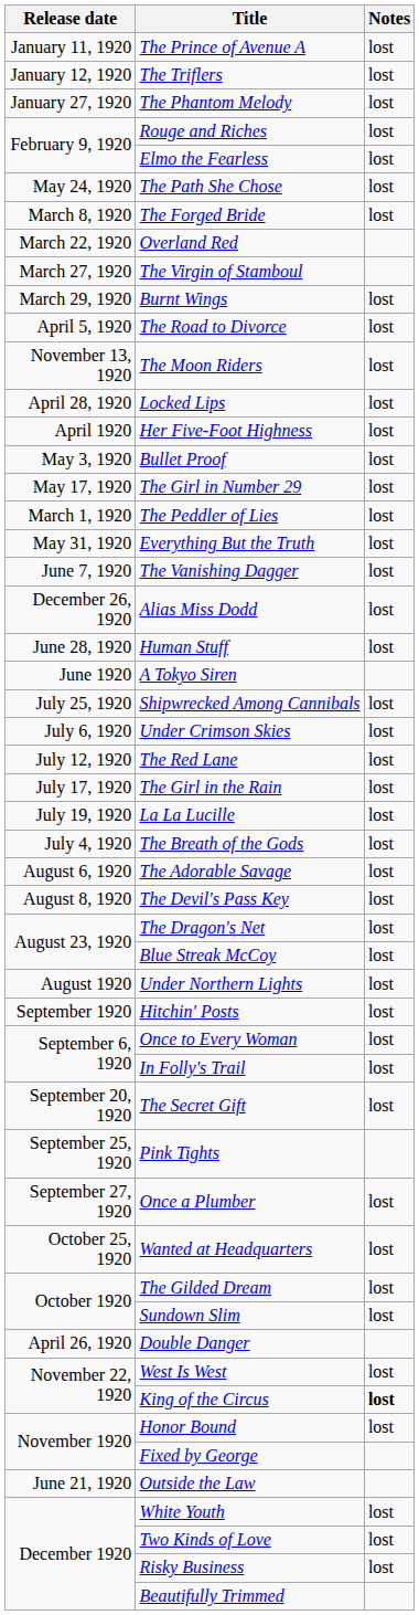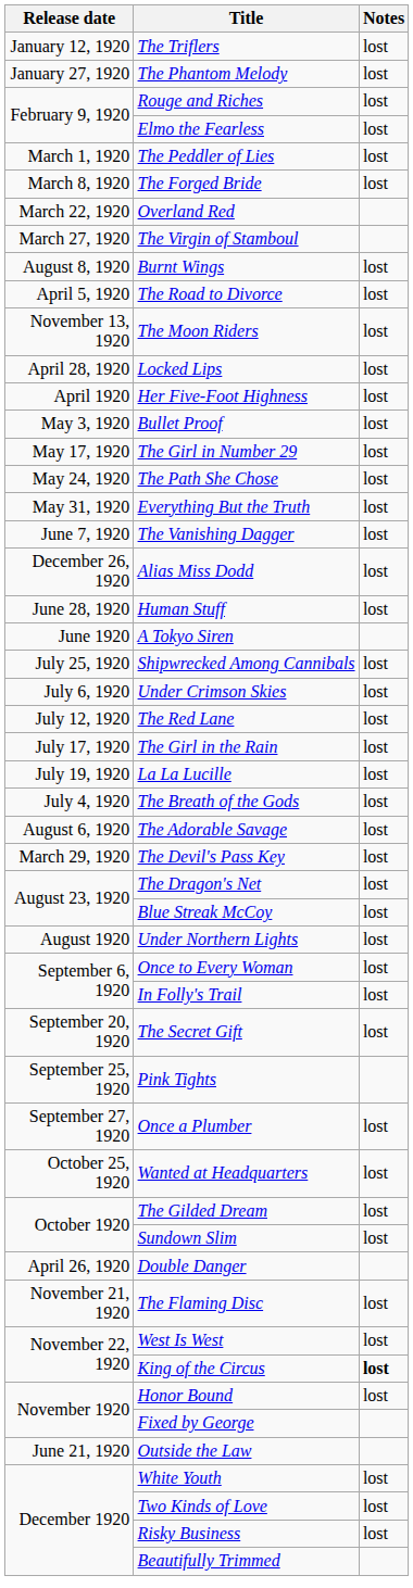 <table class="wikitable sortable">
 <tr>
 <th style="width:111px;">Release date</th>
 <th>Title</th>
 <th>Notes</th>
-</tr>
-<tr>
-<td style="text-align:right;">January 11, 1920</td>
-<td><em><a href='#'>The Prince of Avenue A</a></em></td>
-<td>lost</td>
 </tr>
 <tr>
 <td style="text-align:right;">January 12, 1920</td>
 <td><em><a href='#'>The Triflers</a></em></td>
 <td>lost </td>
 </tr>
 <tr>
 <td style="text-align:right;">January 27, 1920</td>
 <td><em><a href='#'>The Phantom Melody</a></em></td>
 <td>lost</td>
 </tr>
 <tr>
 <td style="text-align:right;" rowspan="2">February 9, 1920</td>
 <td><em><a href='#'>Rouge and Riches</a></em></td>
 <td>lost</td>
 </tr>
 <tr>
 <td><em><a href='#'>Elmo the Fearless</a></em></td>
 <td>lost </td>
 </tr>
 <tr>
-<td style="text-align:right;">May 24, 1920</td>
-<td><em><a href='#'>The Path She Chose</a></em></td>
+<td style="text-align:right;">March 1, 1920</td>
+<td><em><a href='#'>The Peddler of Lies</a></em></td>
 <td>lost </td>
 </tr>
 <tr>
 <td style="text-align:right;">March 8, 1920</td>
 <td><em><a href='#'>The Forged Bride</a></em></td>
 <td>lost </td>
 </tr>
 <tr>
 <td style="text-align:right;">March 22, 1920</td>
 <td><em><a href='#'>Overland Red</a></em></td>
 <td></td>
 </tr>
 <tr>
 <td style="text-align:right;">March 27, 1920</td>
 <td><em><a href='#'>The Virgin of Stamboul</a></em></td>
 <td></td>
 </tr>
 <tr>
-<td style="text-align:right;">March 29, 1920</td>
+<td style="text-align:right;">August 8, 1920</td>
 <td><em><a href='#'>Burnt Wings</a></em></td>
 <td>lost </td>
 </tr>
 <tr>
 <td style="text-align:right;">April 5, 1920</td>
 <td><em><a href='#'>The Road to Divorce</a></em></td>
 <td>lost </td>
 </tr>
 <tr>
 <td style="text-align:right;">November 13, 1920</td>
 <td><em><a href='#'>The Moon Riders</a></em></td>
 <td>lost</td>
 </tr>
 <tr>
 <td style="text-align:right;">April 28, 1920</td>
 <td><em><a href='#'>Locked Lips</a></em></td>
 <td>lost </td>
 </tr>
 <tr>
 <td style="text-align:right;">April 1920</td>
 <td><em><a href='#'>Her Five-Foot Highness</a></em></td>
 <td>lost </td>
 </tr>
 <tr>
 <td style="text-align:right;">May 3, 1920</td>
 <td><em><a href='#'>Bullet Proof</a></em></td>
 <td>lost </td>
 </tr>
 <tr>
 <td style="text-align:right;">May 17, 1920</td>
 <td><em><a href='#'>The Girl in Number 29</a></em></td>
 <td>lost </td>
 </tr>
 <tr>
-<td style="text-align:right;">March 1, 1920</td>
-<td><em><a href='#'>The Peddler of Lies</a></em></td>
+<td style="text-align:right;">May 24, 1920</td>
+<td><em><a href='#'>The Path She Chose</a></em></td>
 <td>lost </td>
 </tr>
 <tr>
 <td style="text-align:right;">May 31, 1920</td>
 <td><em><a href='#'>Everything But the Truth</a></em></td>
 <td>lost </td>
 </tr>
 <tr>
 <td style="text-align:right;">June 7, 1920</td>
 <td><em><a href='#'>The Vanishing Dagger</a></em></td>
 <td>lost</td>
 </tr>
 <tr>
 <td style="text-align:right;">December 26, 1920</td>
 <td><em><a href='#'>Alias Miss Dodd</a></em></td>
 <td>lost  </td>
 </tr>
 <tr>
 <td style="text-align:right;">June 28, 1920</td>
 <td><em><a href='#'>Human Stuff</a></em></td>
 <td>lost </td>
 </tr>
 <tr>
 <td style="text-align:right;">June 1920</td>
 <td><em><a href='#'>A Tokyo Siren</a></em></td>
 <td></td>
 </tr>
 <tr>
 <td style="text-align:right;">July 25, 1920</td>
 <td><em><a href='#'>Shipwrecked Among Cannibals</a></em></td>
 <td>lost </td>
 </tr>
 <tr>
 <td style="text-align:right;">July 6, 1920</td>
 <td><em><a href='#'>Under Crimson Skies</a></em></td>
 <td>lost </td>
 </tr>
 <tr>
 <td style="text-align:right;">July 12, 1920</td>
 <td><em><a href='#'>The Red Lane</a></em></td>
 <td>lost </td>
 </tr>
 <tr>
 <td style="text-align:right;">July 17, 1920</td>
 <td><em><a href='#'>The Girl in the Rain</a></em></td>
 <td>lost</td>
 </tr>
 <tr>
 <td style="text-align:right;">July 19, 1920</td>
 <td><em><a href='#'>La La Lucille</a></em></td>
 <td>lost </td>
 </tr>
 <tr>
 <td style="text-align:right;">July 4, 1920</td>
 <td><em><a href='#'>The Breath of the Gods</a></em></td>
 <td>lost</td>
 </tr>
 <tr>
 <td style="text-align:right;">August 6, 1920</td>
 <td><em><a href='#'>The Adorable Savage</a></em></td>
 <td>lost</td>
 </tr>
 <tr>
-<td style="text-align:right;">August 8, 1920</td>
+<td style="text-align:right;">March 29, 1920</td>
 <td><em><a href='#'>The Devil's Pass Key</a></em></td>
 <td>lost </td>
 </tr>
 <tr>
 <td style="text-align:right;" rowspan="2">August 23, 1920</td>
 <td><em><a href='#'>The Dragon's Net</a></em></td>
 <td>lost</td>
 </tr>
 <tr>
 <td><em><a href='#'>Blue Streak McCoy</a></em></td>
 <td>lost </td>
 </tr>
 <tr>
 <td style="text-align:right;">August 1920</td>
 <td><em><a href='#'>Under Northern Lights</a></em></td>
-<td>lost </td>
-</tr>
-<tr>
-<td style="text-align:right;">September 1920</td>
-<td><em><a href='#'>Hitchin' Posts</a></em></td>
 <td>lost </td>
 </tr>
 <tr>
 <td style="text-align:right;" rowspan="2">September 6, 1920</td>
 <td><em><a href='#'>Once to Every Woman</a></em></td>
 <td>lost</td>
 </tr>
 <tr>
 <td><em><a href='#'>In Folly's Trail</a></em></td>
 <td>lost</td>
 </tr>
 <tr>
 <td style="text-align:right;">September 20, 1920</td>
 <td><em><a href='#'>The Secret Gift</a></em></td>
 <td>lost </td>
 </tr>
 <tr>
 <td style="text-align:right;">September 25, 1920</td>
 <td><em><a href='#'>Pink Tights</a></em></td>
 <td></td>
 </tr>
 <tr>
 <td style="text-align:right;">September 27, 1920</td>
 <td><em><a href='#'>Once a Plumber</a></em></td>
 <td>lost</td>
 </tr>
 <tr>
 <td style="text-align:right;">October 25, 1920</td>
 <td><em><a href='#'>Wanted at Headquarters</a></em></td>
 <td>lost </td>
 </tr>
 <tr>
 <td style="text-align:right;" rowspan="2">October 1920</td>
 <td><em><a href='#'>The Gilded Dream</a></em></td>
 <td>lost</td>
 </tr>
 <tr>
 <td><em><a href='#'>Sundown Slim</a></em></td>
 <td>lost </td>
 </tr>
 <tr>
 <td style="text-align:right;">April 26, 1920</td>
 <td><em><a href='#'>Double Danger</a></em></td>
 <td></td>
 </tr>
 <tr>
+<td style="text-align:right;">November 21, 1920</td>
+<td><em><a href='#'>The Flaming Disc</a></em></td>
+<td>lost</td>
+</tr>
+<tr>
 <td style="text-align:right;" rowspan="2">November 22, 1920</td>
 <td><em><a href='#'>West Is West</a></em></td>
 <td>lost </td>
 </tr>
 <tr>
 <td><em><a href='#'>King of the Circus</a></em></td>
 <td><strong>lost</strong></td>
 </tr>
 <tr>
 <td style="text-align:right;" rowspan="2">November 1920</td>
 <td><em><a href='#'>Honor Bound</a></em></td>
 <td>lost </td>
 </tr>
 <tr>
 <td><em><a href='#'>Fixed by George</a></em></td>
 <td></td>
 </tr>
 <tr>
 <td style="text-align:right;">June 21, 1920</td>
 <td><em><a href='#'>Outside the Law</a></em></td>
 <td></td>
 </tr>
 <tr>
 <td style="text-align:right;" rowspan="4">December 1920</td>
 <td><em><a href='#'>White Youth</a></em></td>
 <td>lost </td>
 </tr>
 <tr>
 <td><em><a href='#'>Two Kinds of Love</a></em></td>
 <td>lost </td>
 </tr>
 <tr>
 <td><em><a href='#'>Risky Business</a></em></td>
 <td>lost </td>
 </tr>
 <tr>
 <td><em><a href='#'>Beautifully Trimmed</a></em></td>
 <td></td>
 </tr>
 <tr>
 </tr>
 </table>
